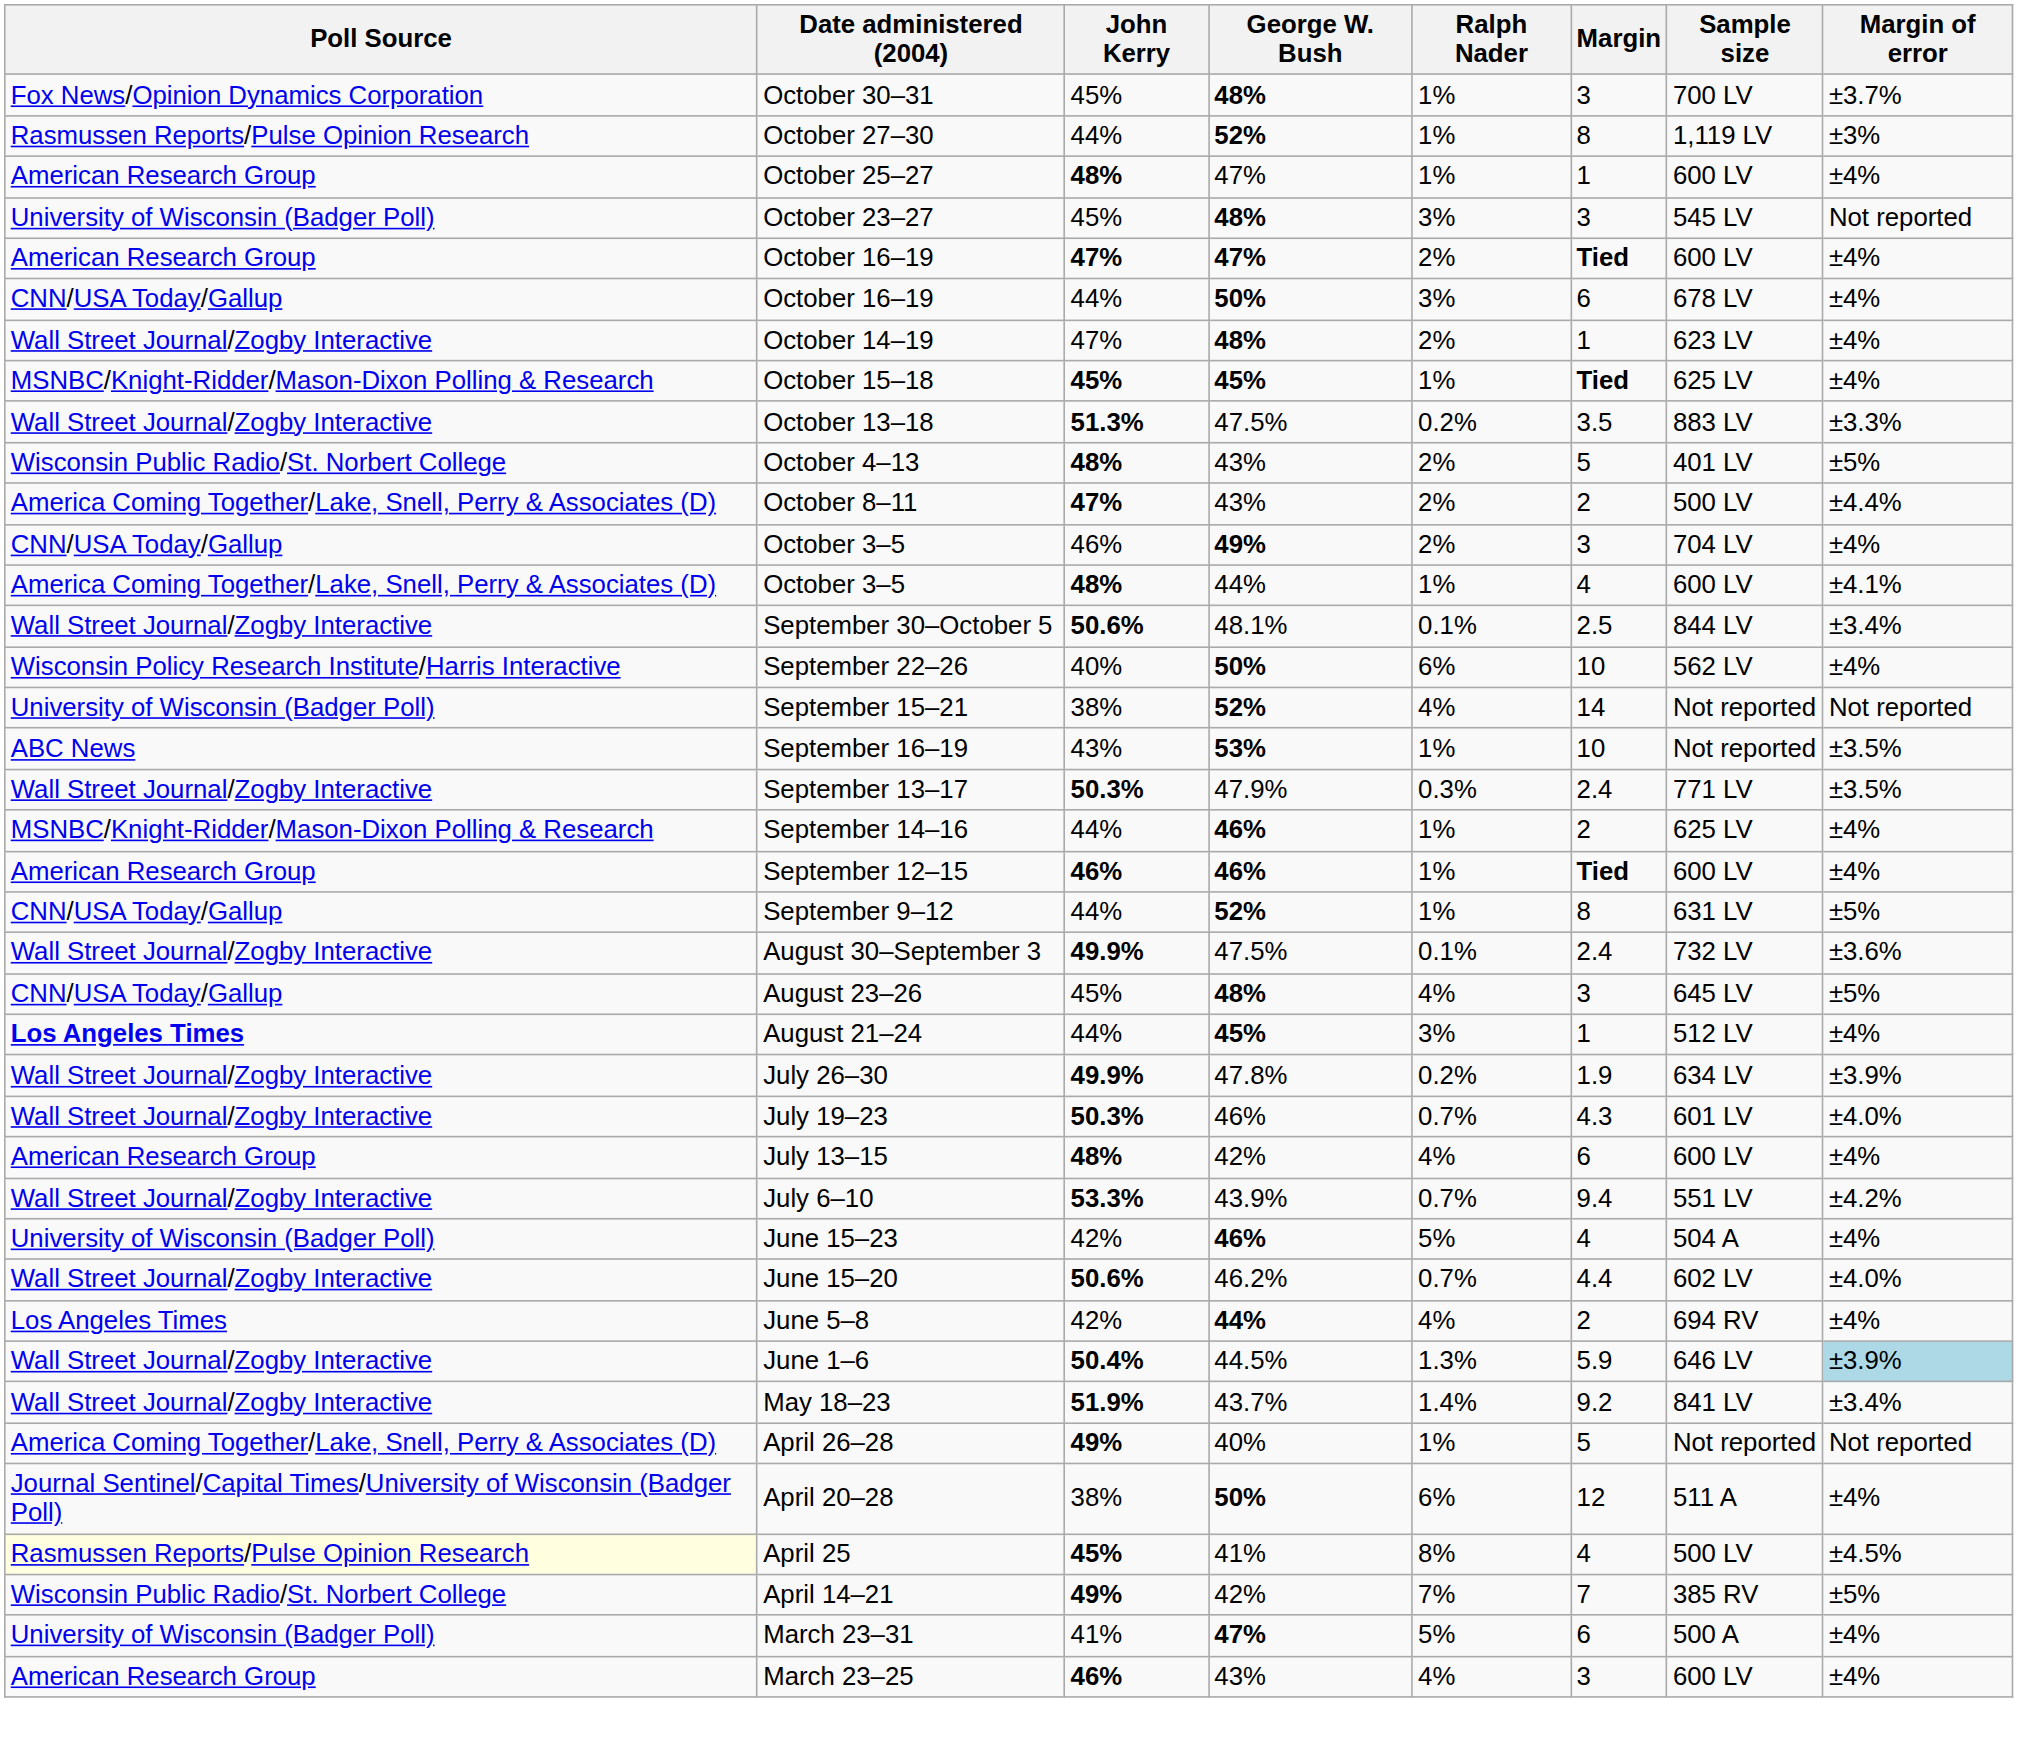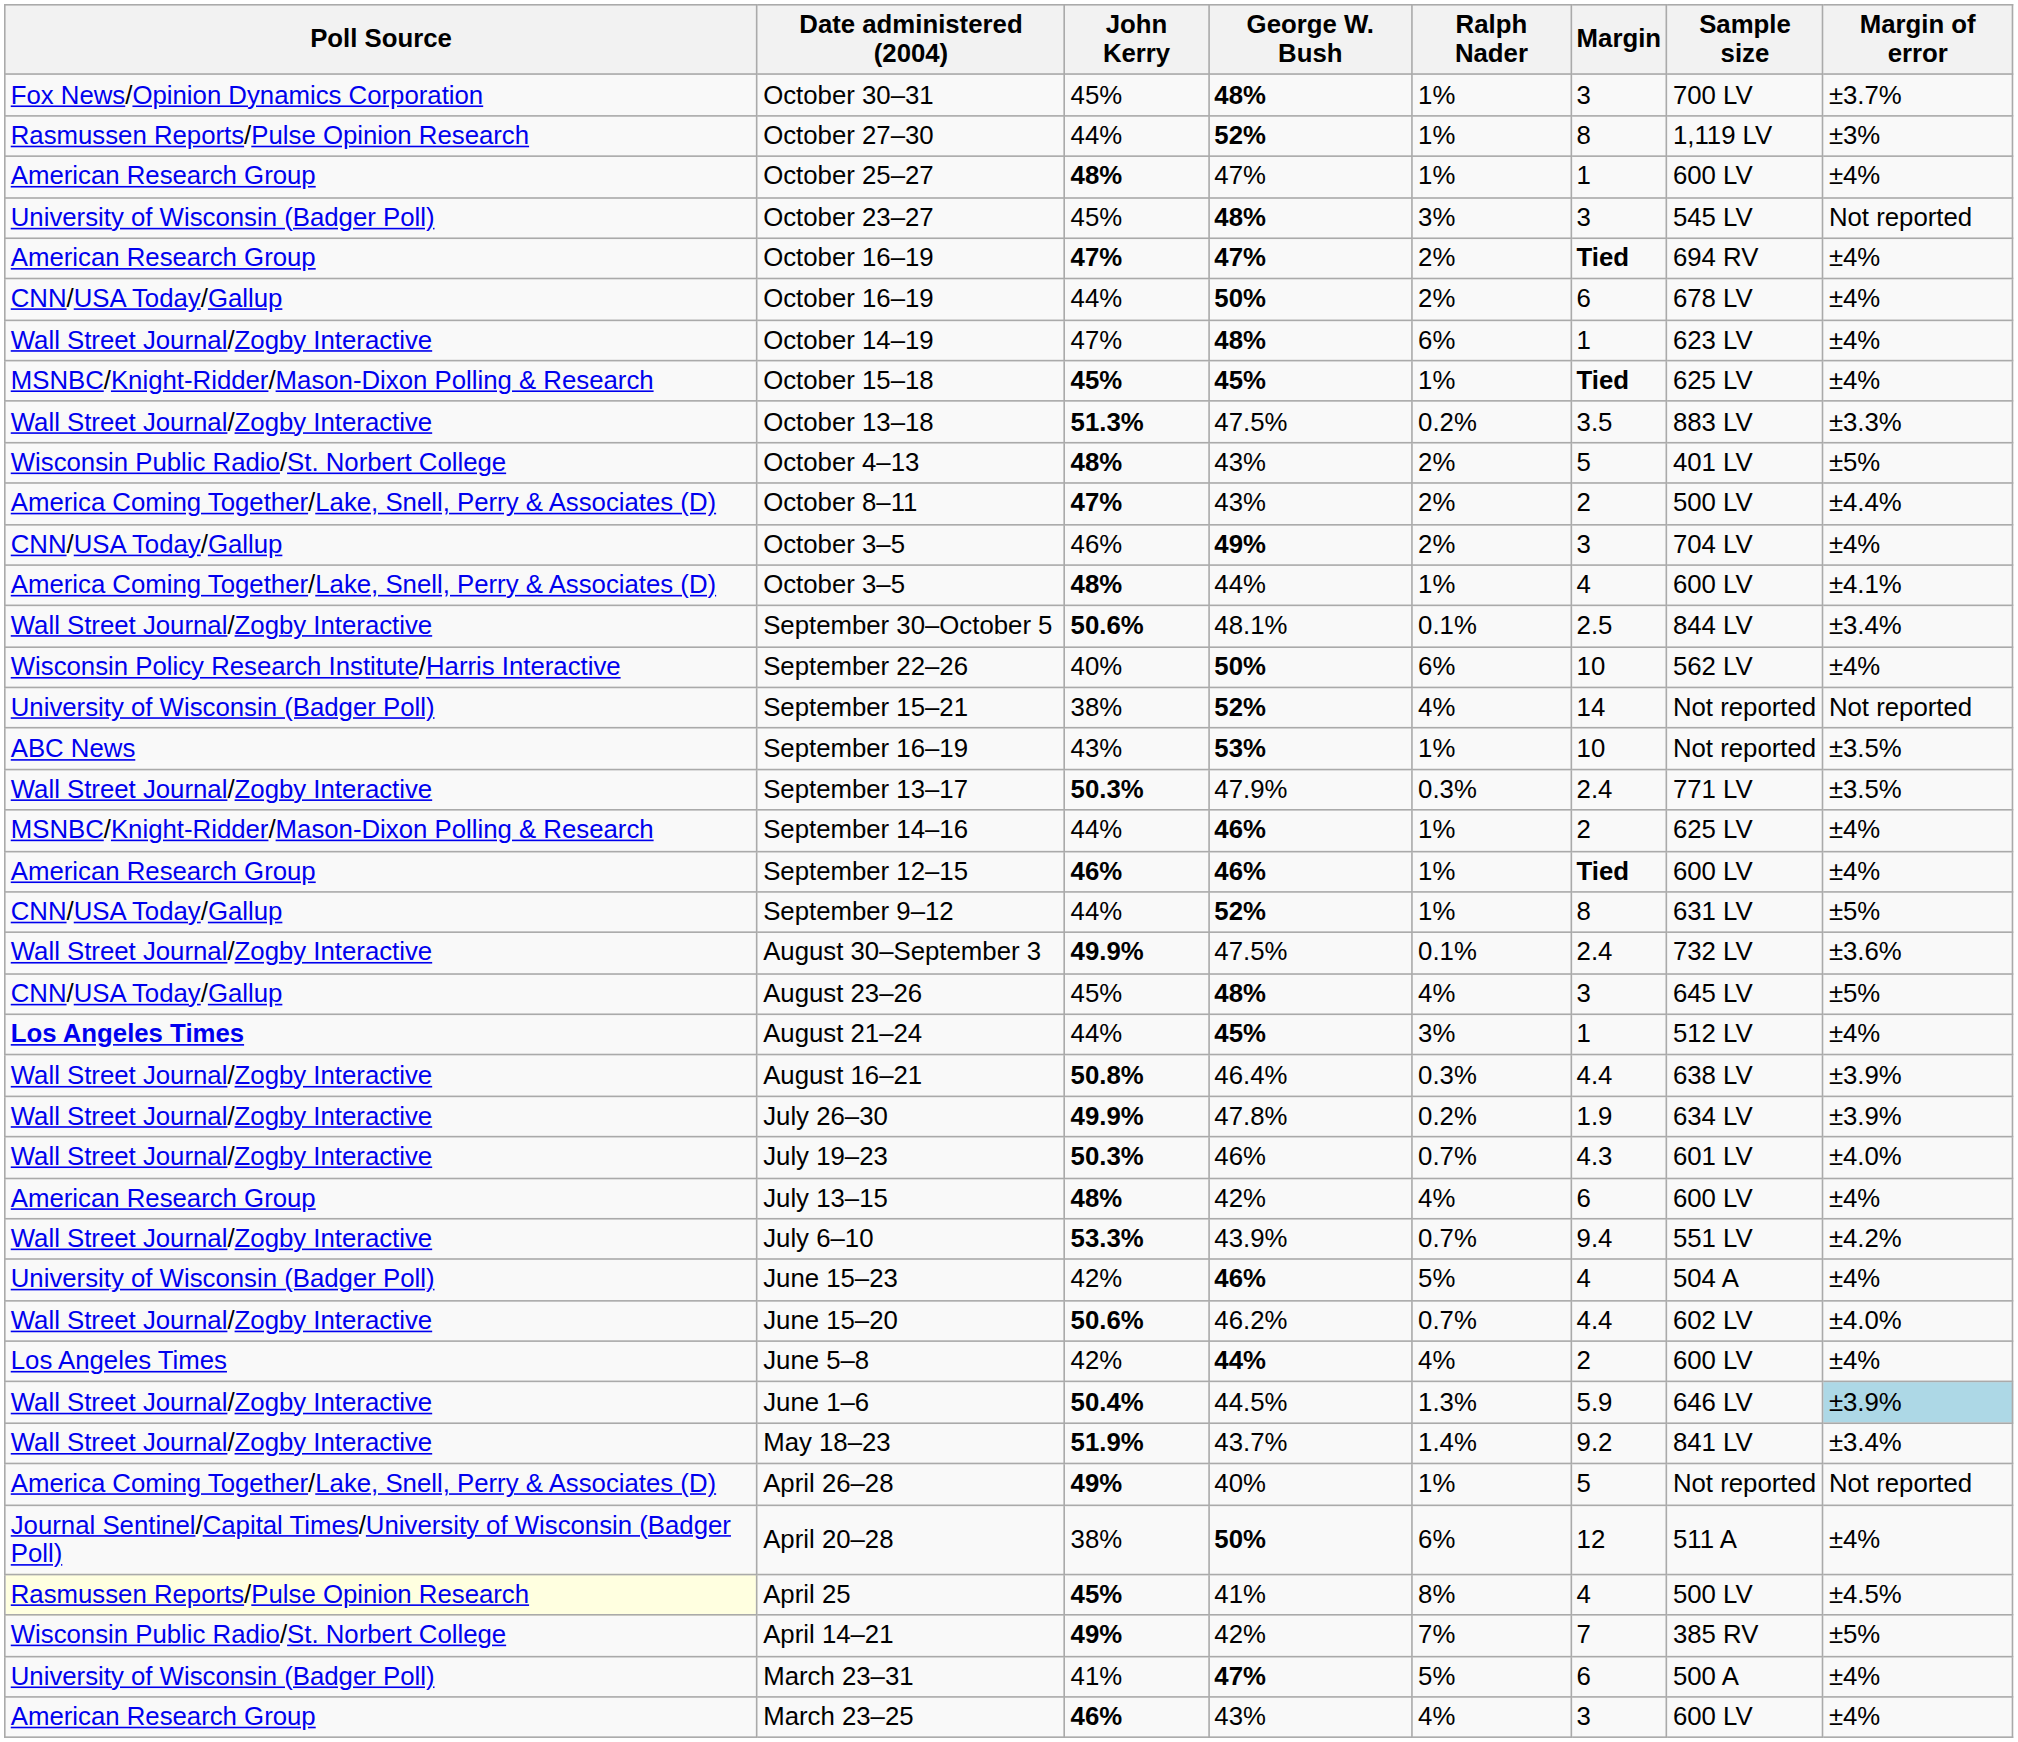 <table class="wikitable">
 <tr>
 <th>Poll Source</th>
 <th>Date administered (2004)</th>
 <th>John Kerry</th>
 <th>George W. Bush</th>
 <th>Ralph Nader</th>
 <th>Margin</th>
 <th>Sample size</th>
 <th>Margin of error</th>
 </tr>
 <tr>
 <td><a href='#'>Fox News</a>/<a href='#'>Opinion Dynamics Corporation</a></td>
 <td>October 30–31</td>
 <td>45%</td>
 <td><strong>48%</strong></td>
 <td>1%</td>
 <td>3</td>
 <td>700 LV</td>
 <td>±3.7%</td>
 </tr>
 <tr>
 <td><a href='#'>Rasmussen Reports</a>/<a href='#'>Pulse Opinion Research</a></td>
 <td>October 27–30</td>
 <td>44%</td>
 <td><strong>52%</strong></td>
 <td>1%</td>
 <td>8</td>
 <td>1,119 LV</td>
 <td>±3%</td>
 </tr>
 <tr>
 <td><a href='#'>American Research Group</a></td>
 <td>October 25–27</td>
 <td><strong>48%</strong></td>
 <td>47%</td>
 <td>1%</td>
 <td>1</td>
 <td>600 LV</td>
 <td>±4%</td>
 </tr>
 <tr>
 <td><a href='#'>University of Wisconsin (Badger Poll)</a></td>
 <td>October 23–27</td>
 <td>45%</td>
 <td><strong>48%</strong></td>
 <td>3%</td>
 <td>3</td>
 <td>545 LV</td>
 <td>Not reported</td>
 </tr>
 <tr>
 <td><a href='#'>American Research Group</a></td>
 <td>October 16–19</td>
 <td><strong>47%</strong></td>
 <td><strong>47%</strong></td>
 <td>2%</td>
 <td><strong>Tied</strong></td>
-<td>600 LV</td>
+<td>694 RV</td>
 <td>±4%</td>
 </tr>
 <tr>
 <td><a href='#'>CNN</a>/<a href='#'>USA Today</a>/<a href='#'>Gallup</a></td>
 <td>October 16–19</td>
 <td>44%</td>
 <td><strong>50%</strong></td>
-<td>3%</td>
+<td>2%</td>
 <td>6</td>
 <td>678 LV</td>
 <td>±4%</td>
 </tr>
 <tr>
 <td><a href='#'>Wall Street Journal</a>/<a href='#'>Zogby Interactive</a></td>
 <td>October 14–19</td>
 <td>47%</td>
 <td><strong>48%</strong></td>
-<td>2%</td>
+<td>6%</td>
 <td>1</td>
 <td>623 LV</td>
 <td>±4%</td>
 </tr>
 <tr>
 <td><a href='#'>MSNBC</a>/<a href='#'>Knight-Ridder</a>/<a href='#'>Mason-Dixon Polling & Research</a></td>
 <td>October 15–18</td>
 <td><strong>45%</strong></td>
 <td><strong>45%</strong></td>
 <td>1%</td>
 <td><strong>Tied</strong></td>
 <td>625 LV</td>
 <td>±4%</td>
 </tr>
 <tr>
 <td><a href='#'>Wall Street Journal</a>/<a href='#'>Zogby Interactive</a></td>
 <td>October 13–18</td>
 <td><strong>51.3%</strong></td>
 <td>47.5%</td>
 <td>0.2%</td>
 <td>3.5</td>
 <td>883 LV</td>
 <td>±3.3%</td>
 </tr>
 <tr>
 <td><a href='#'>Wisconsin Public Radio</a>/<a href='#'>St. Norbert College</a></td>
 <td>October 4–13</td>
 <td><strong>48%</strong></td>
 <td>43%</td>
 <td>2%</td>
 <td>5</td>
 <td>401 LV</td>
 <td>±5%</td>
 </tr>
 <tr>
 <td><a href='#'>America Coming Together</a>/<a href='#'>Lake, Snell, Perry & Associates (D)</a></td>
 <td>October 8–11</td>
 <td><strong>47%</strong></td>
 <td>43%</td>
 <td>2%</td>
 <td>2</td>
 <td>500 LV</td>
 <td>±4.4%</td>
 </tr>
 <tr>
 <td><a href='#'>CNN</a>/<a href='#'>USA Today</a>/<a href='#'>Gallup</a></td>
 <td>October 3–5</td>
 <td>46%</td>
 <td><strong>49%</strong></td>
 <td>2%</td>
 <td>3</td>
 <td>704 LV</td>
 <td>±4%</td>
 </tr>
 <tr>
 <td><a href='#'>America Coming Together</a>/<a href='#'>Lake, Snell, Perry & Associates (D)</a></td>
 <td>October 3–5</td>
 <td><strong>48%</strong></td>
 <td>44%</td>
 <td>1%</td>
 <td>4</td>
 <td>600 LV</td>
 <td>±4.1%</td>
 </tr>
 <tr>
 <td><a href='#'>Wall Street Journal</a>/<a href='#'>Zogby Interactive</a></td>
 <td>September 30–October 5</td>
 <td><strong>50.6%</strong></td>
 <td>48.1%</td>
 <td>0.1%</td>
 <td>2.5</td>
 <td>844 LV</td>
 <td>±3.4%</td>
 </tr>
 <tr>
 <td><a href='#'>Wisconsin Policy Research Institute</a>/<a href='#'>Harris Interactive</a></td>
 <td>September 22–26</td>
 <td>40%</td>
 <td><strong>50%</strong></td>
 <td>6%</td>
 <td>10</td>
 <td>562 LV</td>
 <td>±4%</td>
 </tr>
 <tr>
 <td><a href='#'>University of Wisconsin (Badger Poll)</a></td>
 <td>September 15–21</td>
 <td>38%</td>
 <td><strong>52%</strong></td>
 <td>4%</td>
 <td>14</td>
 <td>Not reported</td>
 <td>Not reported</td>
 </tr>
 <tr>
 <td><a href='#'>ABC News</a></td>
 <td>September 16–19</td>
 <td>43%</td>
 <td><strong>53%</strong></td>
 <td>1%</td>
 <td>10</td>
 <td>Not reported</td>
 <td>±3.5%</td>
 </tr>
 <tr>
 <td><a href='#'>Wall Street Journal</a>/<a href='#'>Zogby Interactive</a></td>
 <td>September 13–17</td>
 <td><strong>50.3%</strong></td>
 <td>47.9%</td>
 <td>0.3%</td>
 <td>2.4</td>
 <td>771 LV</td>
 <td>±3.5%</td>
 </tr>
 <tr>
 <td><a href='#'>MSNBC</a>/<a href='#'>Knight-Ridder</a>/<a href='#'>Mason-Dixon Polling & Research</a></td>
 <td>September 14–16</td>
 <td>44%</td>
 <td><strong>46%</strong></td>
 <td>1%</td>
 <td>2</td>
 <td>625 LV</td>
 <td>±4%</td>
 </tr>
 <tr>
 <td><a href='#'>American Research Group</a></td>
 <td>September 12–15</td>
 <td><strong>46%</strong></td>
 <td><strong>46%</strong></td>
 <td>1%</td>
 <td><strong>Tied</strong></td>
 <td>600 LV</td>
 <td>±4%</td>
 </tr>
 <tr>
 <td><a href='#'>CNN</a>/<a href='#'>USA Today</a>/<a href='#'>Gallup</a></td>
 <td>September 9–12</td>
 <td>44%</td>
 <td><strong>52%</strong></td>
 <td>1%</td>
 <td>8</td>
 <td>631 LV</td>
 <td>±5%</td>
 </tr>
 <tr>
 <td><a href='#'>Wall Street Journal</a>/<a href='#'>Zogby Interactive</a></td>
 <td>August 30–September 3</td>
 <td><strong>49.9%</strong></td>
 <td>47.5%</td>
 <td>0.1%</td>
 <td>2.4</td>
 <td>732 LV</td>
 <td>±3.6%</td>
 </tr>
 <tr>
 <td><a href='#'>CNN</a>/<a href='#'>USA Today</a>/<a href='#'>Gallup</a></td>
 <td>August 23–26</td>
 <td>45%</td>
 <td><strong>48%</strong></td>
 <td>4%</td>
 <td>3</td>
 <td>645 LV</td>
 <td>±5%</td>
 </tr>
 <tr>
 <td><strong><a href='#'>Los Angeles Times</a></strong></td>
 <td>August 21–24</td>
 <td>44%</td>
 <td><strong>45%</strong></td>
 <td>3%</td>
 <td>1</td>
 <td>512 LV</td>
 <td>±4%</td>
 </tr>
 <tr>
 <td><a href='#'>Wall Street Journal</a>/<a href='#'>Zogby Interactive</a></td>
+<td>August 16–21</td>
+<td><strong>50.8%</strong></td>
+<td>46.4%</td>
+<td>0.3%</td>
+<td>4.4</td>
+<td>638 LV</td>
+<td>±3.9%</td>
+</tr>
+<tr>
+<td><a href='#'>Wall Street Journal</a>/<a href='#'>Zogby Interactive</a></td>
 <td>July 26–30</td>
 <td><strong>49.9%</strong></td>
 <td>47.8%</td>
 <td>0.2%</td>
 <td>1.9</td>
 <td>634 LV</td>
 <td>±3.9%</td>
 </tr>
 <tr>
 <td><a href='#'>Wall Street Journal</a>/<a href='#'>Zogby Interactive</a></td>
 <td>July 19–23</td>
 <td><strong>50.3%</strong></td>
 <td>46%</td>
 <td>0.7%</td>
 <td>4.3</td>
 <td>601 LV</td>
 <td>±4.0%</td>
 </tr>
 <tr>
 <td><a href='#'>American Research Group</a></td>
 <td>July 13–15</td>
 <td><strong>48%</strong></td>
 <td>42%</td>
 <td>4%</td>
 <td>6</td>
 <td>600 LV</td>
 <td>±4%</td>
 </tr>
 <tr>
 <td><a href='#'>Wall Street Journal</a>/<a href='#'>Zogby Interactive</a></td>
 <td>July 6–10</td>
 <td><strong>53.3%</strong></td>
 <td>43.9%</td>
 <td>0.7%</td>
 <td>9.4</td>
 <td>551 LV</td>
 <td>±4.2%</td>
 </tr>
 <tr>
 <td><a href='#'>University of Wisconsin (Badger Poll)</a></td>
 <td>June 15–23</td>
 <td>42%</td>
 <td><strong>46%</strong></td>
 <td>5%</td>
 <td>4</td>
 <td>504 A</td>
 <td>±4%</td>
 </tr>
 <tr>
 <td><a href='#'>Wall Street Journal</a>/<a href='#'>Zogby Interactive</a></td>
 <td>June 15–20</td>
 <td><strong>50.6%</strong></td>
 <td>46.2%</td>
 <td>0.7%</td>
 <td>4.4</td>
 <td>602 LV</td>
 <td>±4.0%</td>
 </tr>
 <tr>
 <td><a href='#'>Los Angeles Times</a></td>
 <td>June 5–8</td>
 <td>42%</td>
 <td><strong>44%</strong></td>
 <td>4%</td>
 <td>2</td>
-<td>694 RV</td>
+<td>600 LV</td>
 <td>±4%</td>
 </tr>
 <tr>
 <td><a href='#'>Wall Street Journal</a>/<a href='#'>Zogby Interactive</a></td>
 <td>June 1–6</td>
 <td><strong>50.4%</strong></td>
 <td>44.5%</td>
 <td>1.3%</td>
 <td>5.9</td>
 <td>646 LV</td>
 <td style="background: lightblue;">±3.9%</td>
 </tr>
 <tr>
 <td><a href='#'>Wall Street Journal</a>/<a href='#'>Zogby Interactive</a></td>
 <td>May 18–23</td>
 <td><strong>51.9%</strong></td>
 <td>43.7%</td>
 <td>1.4%</td>
 <td>9.2</td>
 <td>841 LV</td>
 <td>±3.4%</td>
 </tr>
 <tr>
 <td><a href='#'>America Coming Together</a>/<a href='#'>Lake, Snell, Perry & Associates (D)</a></td>
 <td>April 26–28</td>
 <td><strong>49%</strong></td>
 <td>40%</td>
 <td>1%</td>
 <td>5</td>
 <td>Not reported</td>
 <td>Not reported</td>
 </tr>
 <tr>
 <td><a href='#'>Journal Sentinel</a>/<a href='#'>Capital Times</a>/<a href='#'>University of Wisconsin (Badger Poll)</a></td>
 <td>April 20–28</td>
 <td>38%</td>
 <td><strong>50%</strong></td>
 <td>6%</td>
 <td>12</td>
 <td>511 A</td>
 <td>±4%</td>
 </tr>
 <tr>
 <td style="background: lightyellow;"><a href='#'>Rasmussen Reports</a>/<a href='#'>Pulse Opinion Research</a></td>
 <td>April 25</td>
 <td><strong>45%</strong></td>
 <td>41%</td>
 <td>8%</td>
 <td>4</td>
 <td>500 LV</td>
 <td>±4.5%</td>
 </tr>
 <tr>
 <td><a href='#'>Wisconsin Public Radio</a>/<a href='#'>St. Norbert College</a></td>
 <td>April 14–21</td>
 <td><strong>49%</strong></td>
 <td>42%</td>
 <td>7%</td>
 <td>7</td>
 <td>385 RV</td>
 <td>±5%</td>
 </tr>
 <tr>
 <td><a href='#'>University of Wisconsin (Badger Poll)</a></td>
 <td>March 23–31</td>
 <td>41%</td>
 <td><strong>47%</strong></td>
 <td>5%</td>
 <td>6</td>
 <td>500 A</td>
 <td>±4%</td>
 </tr>
 <tr>
 <td><a href='#'>American Research Group</a></td>
 <td>March 23–25</td>
 <td><strong>46%</strong></td>
 <td>43%</td>
 <td>4%</td>
 <td>3</td>
 <td>600 LV</td>
 <td>±4%</td>
 </tr>
 </table>
